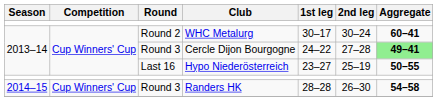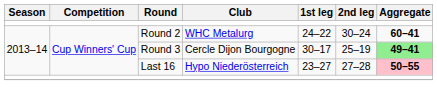 <table class="wikitable">
 <tr>
 <th>Season</th>
 <th>Competition</th>
 <th>Round</th>
 <th>Club</th>
 <th>1st leg</th>
 <th>2nd leg</th>
 <th>Aggregate</th>
 </tr>
 <tr>
 <td colspan="7" bgcolor=white></td>
 </tr>
 <tr>
 <td rowspan=3>2013–14</td>
 <td rowspan=3><a href='#'>Cup Winners' Cup</a></td>
 <td>Round 2</td>
 <td> <a href='#'>WHC Metalurg</a></td>
-<td align=center>30–17</td>
+<td align=center>24–22</td>
 <td align=center>30–24</td>
 <td align=center><strong>60–41</strong></td>
 </tr>
 <tr>
 <td>Round 3</td>
 <td> Cercle Dijon Bourgogne</td>
-<td align=center>24–22</td>
-<td align=center>27–28</td>
+<td align=center>30–17</td>
+<td align=center>25–19</td>
 <td align=center style="background: lightgreen;"><strong>49–41</strong></td>
 </tr>
 <tr>
 <td>Last 16</td>
 <td> <a href='#'>Hypo Niederösterreich</a></td>
 <td align=center>23–27</td>
-<td align=center>25–19</td>
-<td align=center><strong>50–55</strong></td>
+<td align=center>27–28</td>
+<td align=center style="background: pink;"><strong>50–55</strong></td>
 </tr>
 <tr>
 <td colspan="7" bgcolor=white></td>
 </tr>
 <tr>
-<td rowspan=1><a href='#'>2014–15</a></td>
-<td rowspan=1><a href='#'>Cup Winners' Cup</a></td>
-<td>Round 3</td>
-<td> <a href='#'>Randers HK</a></td>
-<td align=center>28–28</td>
-<td align=center>26–30</td>
-<td align=center><strong>54–58</strong></td>
-</tr>
-<tr>
 </tr>
 </table>
